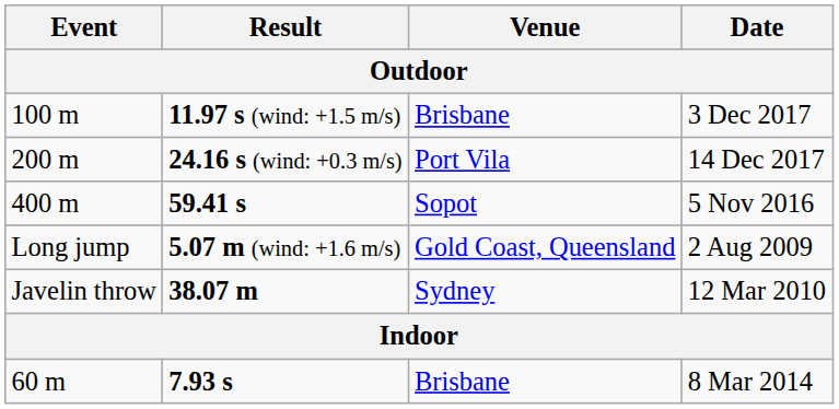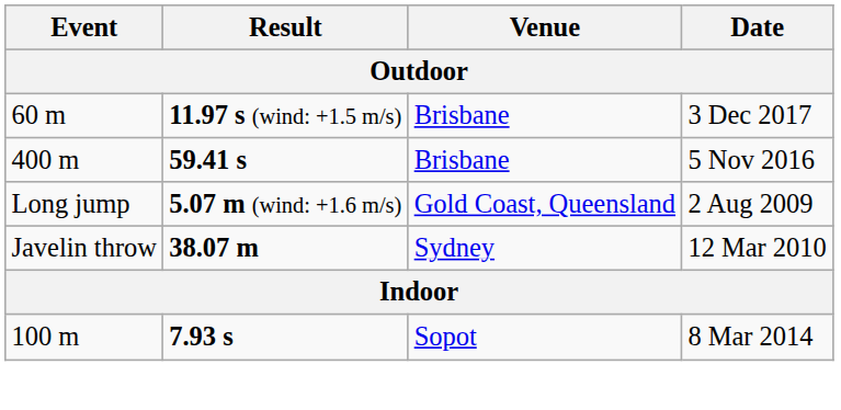 <table class="wikitable" style="border-collapse: collapse; font-size: 95%;">
 <tr>
 <th>Event</th>
 <th>Result</th>
 <th>Venue</th>
 <th>Date</th>
 </tr>
 <tr>
 <th colspan="4">Outdoor</th>
 </tr>
 <tr>
-<td>100 m</td>
+<td>60 m</td>
 <td><strong>11.97 s</strong> <small>(wind: +1.5 m/s)</small></td>
 <td> <a href='#'>Brisbane</a></td>
 <td>3 Dec 2017</td>
 </tr>
 <tr>
-<td>200 m</td>
-<td><strong>24.16 s</strong> <small>(wind: +0.3 m/s)</small></td>
-<td> <a href='#'>Port Vila</a></td>
-<td>14 Dec 2017</td>
-</tr>
-<tr>
 <td>400 m</td>
 <td><strong>59.41 s</strong></td>
-<td> <a href='#'>Sopot</a></td>
+<td> <a href='#'>Brisbane</a></td>
 <td>5 Nov 2016</td>
 </tr>
 <tr>
 <td>Long jump</td>
 <td><strong>5.07 m</strong> <small>(wind: +1.6 m/s)</small></td>
 <td> <a href='#'>Gold Coast, Queensland</a></td>
 <td>2 Aug 2009</td>
 </tr>
 <tr>
 <td>Javelin throw</td>
 <td><strong>38.07 m</strong></td>
 <td> <a href='#'>Sydney</a></td>
 <td>12 Mar 2010</td>
 </tr>
 <tr>
 <th colspan="4">Indoor</th>
 </tr>
 <tr>
-<td>60 m</td>
+<td>100 m</td>
 <td><strong>7.93 s</strong></td>
-<td> <a href='#'>Brisbane</a></td>
+<td> <a href='#'>Sopot</a></td>
 <td>8 Mar 2014</td>
 </tr>
 </table>
